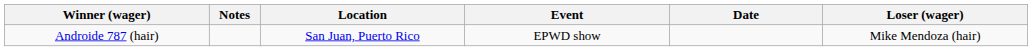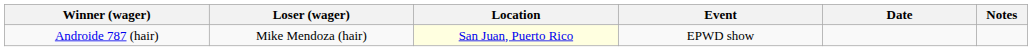 <table class="wikitable sortable" width=100%  style="text-align: center">
 <tr>
 <th width=20% scope="col">Winner (wager)</th>
-<th class="unsortable" width=5% scope="col">Notes</th>
+<th width=20% scope="col">Loser (wager)</th>
 <th width=20% scope="col">Location</th>
 <th width=20% scope="col">Event</th>
 <th width=15% scope="col">Date</th>
-<th width=20% scope="col">Loser (wager)</th>
+<th class="unsortable" width=5% scope="col">Notes</th>
 </tr>
 <tr>
 <td><a href='#'>Androide 787</a> (hair)</td>
-<td></td>
-<td><a href='#'>San Juan, Puerto Rico</a></td>
+<td>Mike Mendoza (hair)</td>
+<td style="background: lightyellow;"><a href='#'>San Juan, Puerto Rico</a></td>
 <td>EPWD show</td>
 <td></td>
-<td>Mike Mendoza (hair)</td>
+<td></td>
 </tr>
 </table>
